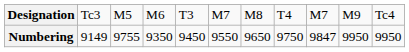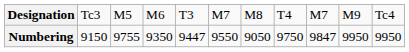 <table class="wikitable">
 <tr>
 <th>Designation</th>
 <td>Tc3</td>
 <td>M5</td>
 <td>M6</td>
 <td>T3</td>
 <td>M7</td>
 <td>M8</td>
 <td>T4</td>
 <td>M7</td>
 <td>M9</td>
 <td>Tc4</td>
 </tr>
 <tr>
 <th>Numbering</th>
-<td>9149</td>
+<td>9150</td>
 <td>9755</td>
 <td>9350</td>
-<td>9450</td>
+<td>9447</td>
 <td>9550</td>
-<td>9650</td>
+<td>9050</td>
 <td>9750</td>
 <td>9847</td>
 <td>9950</td>
 <td>9950</td>
 </tr>
 </table>
